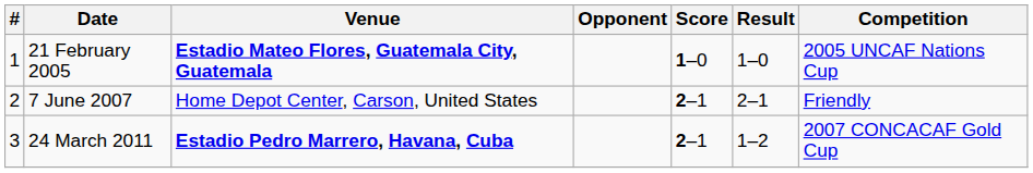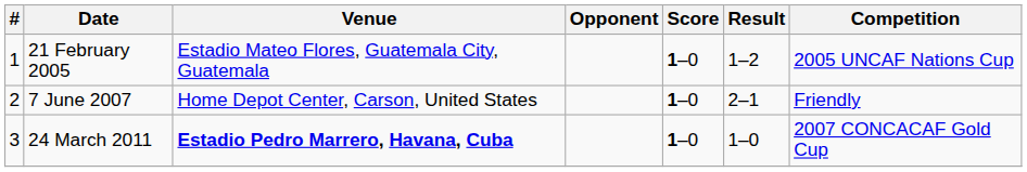 <table class="wikitable">
 <tr>
 <th>#</th>
 <th>Date</th>
 <th>Venue</th>
 <th>Opponent</th>
 <th>Score</th>
 <th>Result</th>
 <th>Competition</th>
 </tr>
 <tr>
 <td>1</td>
 <td>21 February 2005</td>
-<td><strong><a href='#'>Estadio Mateo Flores</a>, <a href='#'>Guatemala City</a>, <a href='#'>Guatemala</a></strong></td>
+<td><a href='#'>Estadio Mateo Flores</a>, <a href='#'>Guatemala City</a>, <a href='#'>Guatemala</a></td>
 <td></td>
 <td><strong>1</strong>–0</td>
-<td>1–0</td>
+<td>1–2</td>
 <td><a href='#'>2005 UNCAF Nations Cup</a></td>
 </tr>
 <tr>
 <td>2</td>
 <td>7 June 2007</td>
 <td><a href='#'>Home Depot Center</a>, <a href='#'>Carson</a>, United States</td>
 <td></td>
-<td><strong>2</strong>–1</td>
+<td><strong>1</strong>–0</td>
 <td>2–1</td>
 <td><a href='#'>Friendly</a></td>
 </tr>
 <tr>
 <td>3</td>
 <td>24 March 2011</td>
 <td><strong><a href='#'>Estadio Pedro Marrero</a>, <a href='#'>Havana</a>, <a href='#'>Cuba</a></strong></td>
 <td></td>
-<td><strong>2</strong>–1</td>
-<td>1–2</td>
+<td><strong>1</strong>–0</td>
+<td>1–0</td>
 <td><a href='#'>2007 CONCACAF Gold Cup</a></td>
 </tr>
 <tr>
 </tr>
 </table>
